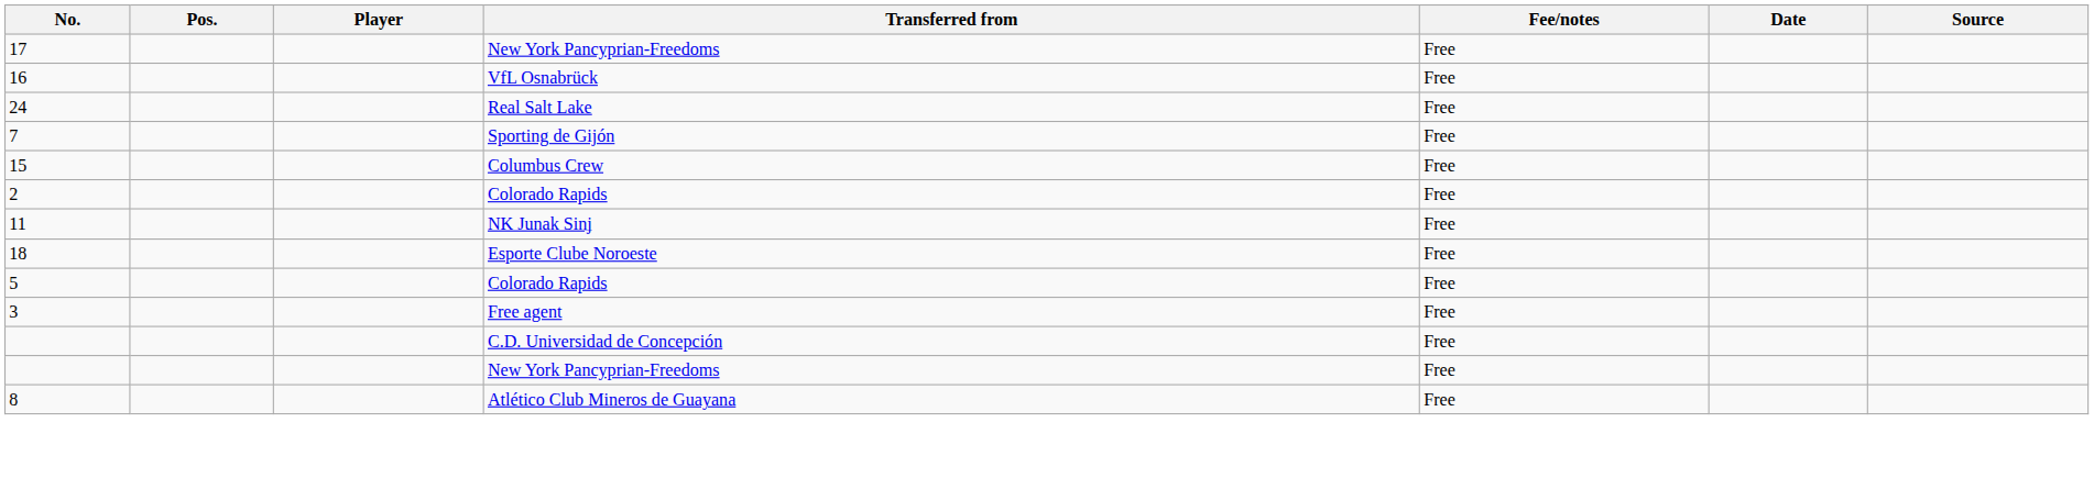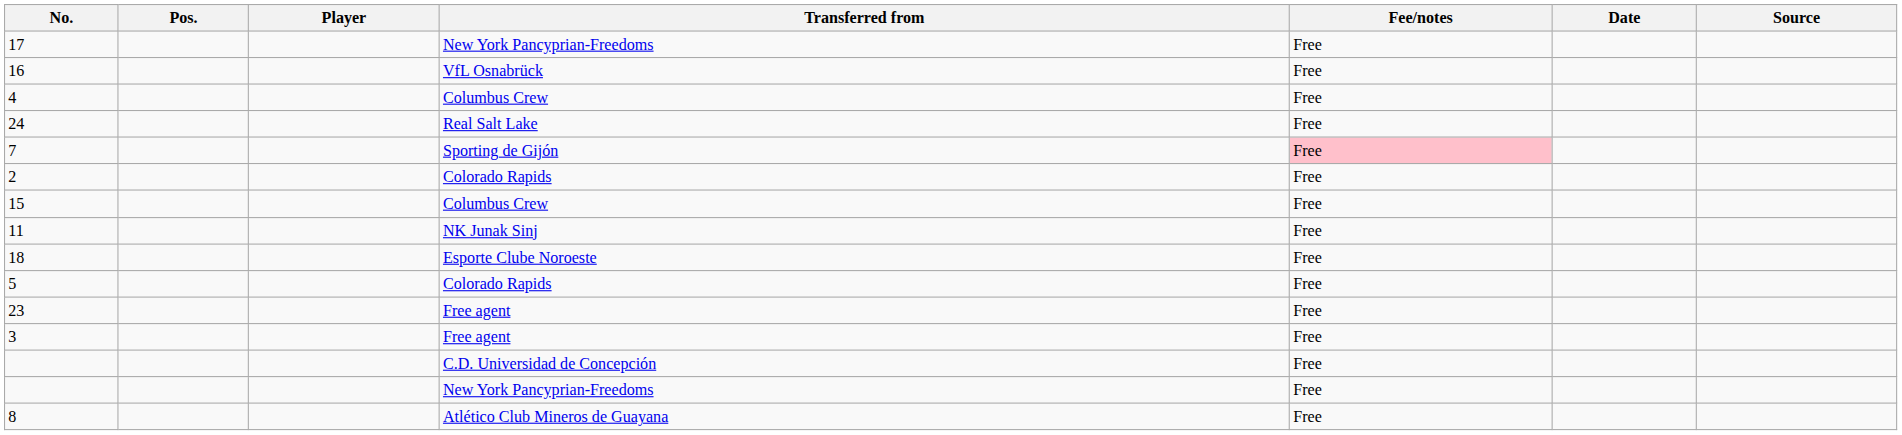 <table class="wikitable sortable" style="width:90%; text-align:center; font-size:95%; text-align:left;">
 <tr>
 <th><strong>No.</strong></th>
 <th><strong>Pos.</strong></th>
 <th><strong>Player</strong></th>
 <th><strong>Transferred from</strong></th>
 <th><strong>Fee/notes</strong></th>
 <th><strong>Date</strong></th>
 <th><strong>Source</strong></th>
 </tr>
 <tr>
 <td>17</td>
 <td align=center></td>
 <td></td>
 <td> <a href='#'>New York Pancyprian-Freedoms</a></td>
 <td>Free</td>
 <td></td>
 <td></td>
 </tr>
 <tr>
 <td>16</td>
 <td align=center></td>
 <td></td>
 <td> <a href='#'>VfL Osnabrück</a></td>
 <td>Free</td>
 <td></td>
 <td></td>
 </tr>
 <tr>
+<td>4</td>
+<td align=center></td>
+<td></td>
+<td> <a href='#'>Columbus Crew</a></td>
+<td>Free</td>
+<td></td>
+<td></td>
+</tr>
+<tr>
 <td>24</td>
 <td align=center></td>
 <td></td>
 <td> <a href='#'>Real Salt Lake</a></td>
 <td>Free</td>
 <td></td>
 <td></td>
 </tr>
 <tr>
 <td>7</td>
 <td align=center></td>
 <td></td>
 <td> <a href='#'>Sporting de Gijón</a></td>
+<td style="background: pink;">Free</td>
+<td></td>
+<td></td>
+</tr>
+<tr>
+<td>2</td>
+<td align=center></td>
+<td></td>
+<td> <a href='#'>Colorado Rapids</a></td>
 <td>Free</td>
 <td></td>
 <td></td>
 </tr>
 <tr>
 <td>15</td>
 <td align=center></td>
 <td></td>
 <td> <a href='#'>Columbus Crew</a></td>
-<td>Free</td>
-<td></td>
-<td></td>
-</tr>
-<tr>
-<td>2</td>
-<td align=center></td>
-<td></td>
-<td> <a href='#'>Colorado Rapids</a></td>
 <td>Free</td>
 <td></td>
 <td></td>
 </tr>
 <tr>
 <td>11</td>
 <td align=center></td>
 <td></td>
 <td> <a href='#'>NK Junak Sinj</a></td>
 <td>Free</td>
 <td></td>
 <td></td>
 </tr>
 <tr>
 <td>18</td>
 <td align=center></td>
 <td></td>
 <td> <a href='#'>Esporte Clube Noroeste</a></td>
 <td>Free</td>
 <td></td>
 <td></td>
 </tr>
 <tr>
 <td>5</td>
 <td align=center></td>
 <td></td>
 <td> <a href='#'>Colorado Rapids</a></td>
+<td>Free</td>
+<td></td>
+<td></td>
+</tr>
+<tr>
+<td>23</td>
+<td align=center></td>
+<td></td>
+<td><a href='#'>Free agent</a></td>
 <td>Free</td>
 <td></td>
 <td></td>
 </tr>
 <tr>
 <td>3</td>
 <td align=center></td>
 <td></td>
 <td><a href='#'>Free agent</a></td>
 <td>Free</td>
 <td></td>
 <td></td>
 </tr>
 <tr>
 <td></td>
 <td align=center></td>
 <td></td>
 <td> <a href='#'>C.D. Universidad de Concepción</a></td>
 <td>Free</td>
 <td></td>
 <td></td>
 </tr>
 <tr>
 <td></td>
 <td align=center></td>
 <td></td>
 <td> <a href='#'>New York Pancyprian-Freedoms</a></td>
 <td>Free</td>
 <td></td>
 <td></td>
 </tr>
 <tr>
 <td>8</td>
 <td align=center></td>
 <td></td>
 <td> <a href='#'>Atlético Club Mineros de Guayana</a></td>
 <td>Free</td>
 <td></td>
 <td></td>
 </tr>
 </table>
